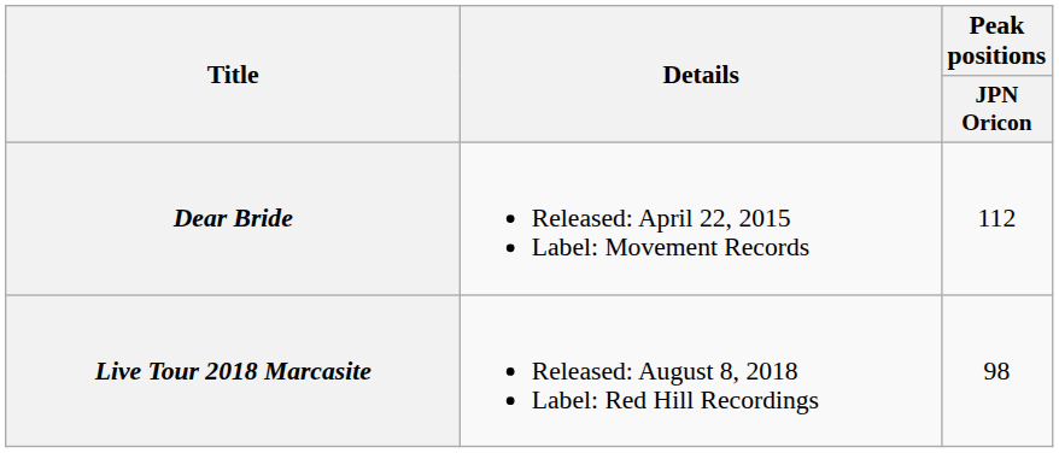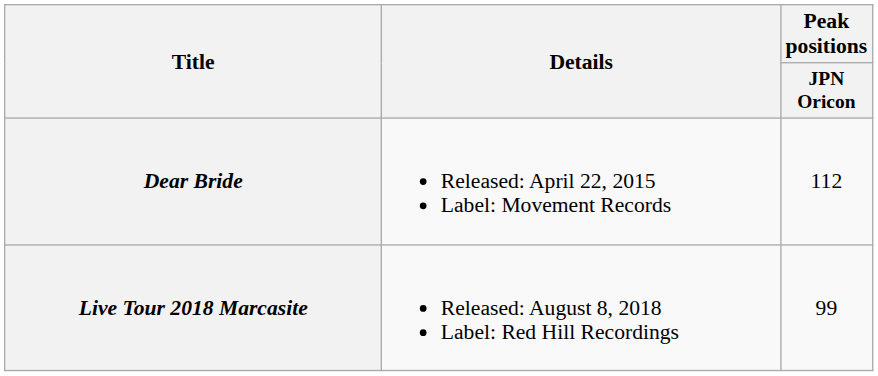 <table class="wikitable plainrowheaders">
 <tr>
 <th scope="col" rowspan="2" style="width:17em;">Title</th>
 <th scope="col" rowspan="2" style="width:18em;">Details</th>
 <th scope="col">Peak positions</th>
 </tr>
 <tr>
 <th scope="col" style="width:4em;font-size:90%">JPN<br>Oricon<br></th>
 </tr>
 <tr>
 <th scope="row"><em>Dear Bride</em></th>
 <td><br><ul><li>Released: April 22, 2015</li><li>Label: Movement Records</li></ul></td>
 <td align="center">112</td>
 </tr>
 <tr>
 <th scope="row"><em>Live Tour 2018 Marcasite</em></th>
 <td><br><ul><li>Released: August 8, 2018</li><li>Label: Red Hill Recordings</li></ul></td>
-<td align="center">98</td>
+<td align="center">99</td>
 </tr>
 </table>
